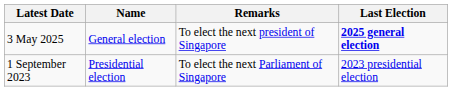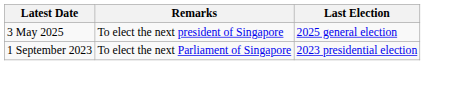 <table class=wikitable>
 <tr>
 <th>Latest Date</th>
-<th>Name</th>
 <th>Remarks</th>
 <th>Last Election</th>
 </tr>
 <tr>
 <td>3 May 2025</td>
-<td><a href='#'>General election</a></td>
 <td>To elect the next <a href='#'>president of Singapore</a></td>
-<td><strong><a href='#'>2025 general election</a></strong></td>
+<td><a href='#'>2025 general election</a></td>
 </tr>
 <tr>
 <td>1 September 2023</td>
-<td><a href='#'>Presidential election</a></td>
 <td>To elect the next <a href='#'>Parliament of Singapore</a></td>
 <td><a href='#'>2023 presidential election</a></td>
 </tr>
 </table>
